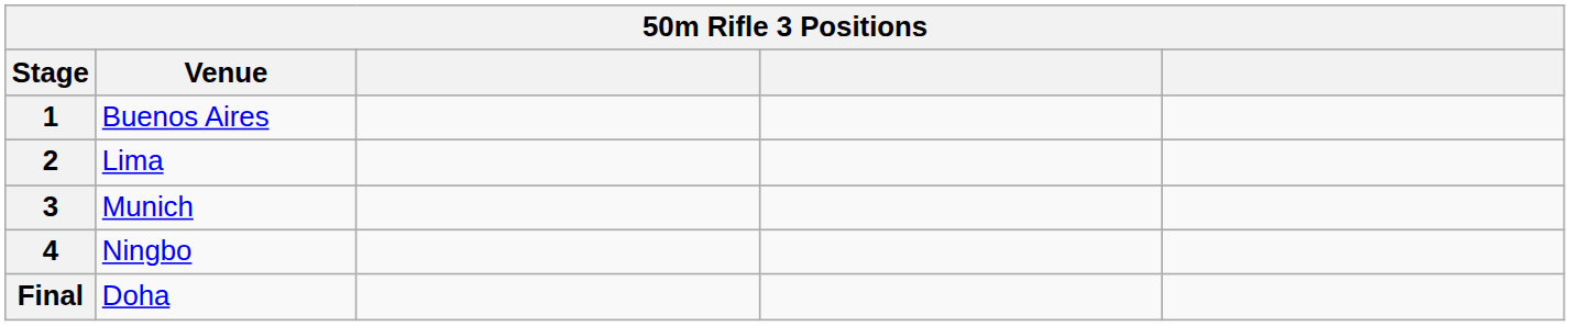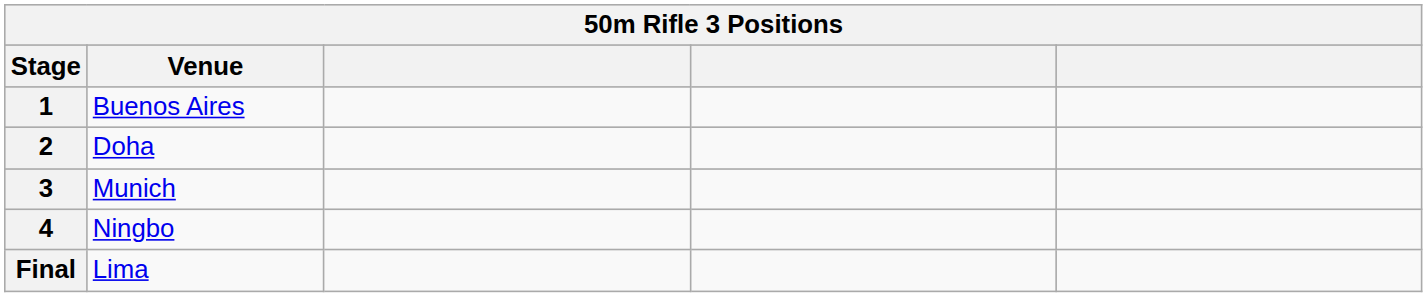 <table class="wikitable">
 <tr>
 <th colspan="5">50m Rifle 3 Positions</th>
 </tr>
 <tr>
 <th>Stage</th>
 <th width=140>Venue</th>
 <th width=220></th>
 <th width=220></th>
 <th width=220></th>
 </tr>
 <tr>
 <th>1</th>
 <td> <a href='#'>Buenos Aires</a></td>
 <td></td>
 <td></td>
 <td></td>
 </tr>
 <tr>
 <th>2</th>
-<td> <a href='#'>Lima</a></td>
+<td> <a href='#'>Doha</a></td>
 <td></td>
 <td></td>
 <td></td>
 </tr>
 <tr>
 <th>3</th>
 <td> <a href='#'>Munich</a></td>
 <td></td>
 <td></td>
 <td></td>
 </tr>
 <tr>
 <th>4</th>
 <td> <a href='#'>Ningbo</a></td>
 <td></td>
 <td></td>
 <td></td>
 </tr>
 <tr>
 <th>Final</th>
-<td> <a href='#'>Doha</a></td>
+<td> <a href='#'>Lima</a></td>
 <td></td>
 <td></td>
 <td></td>
 </tr>
 </table>
